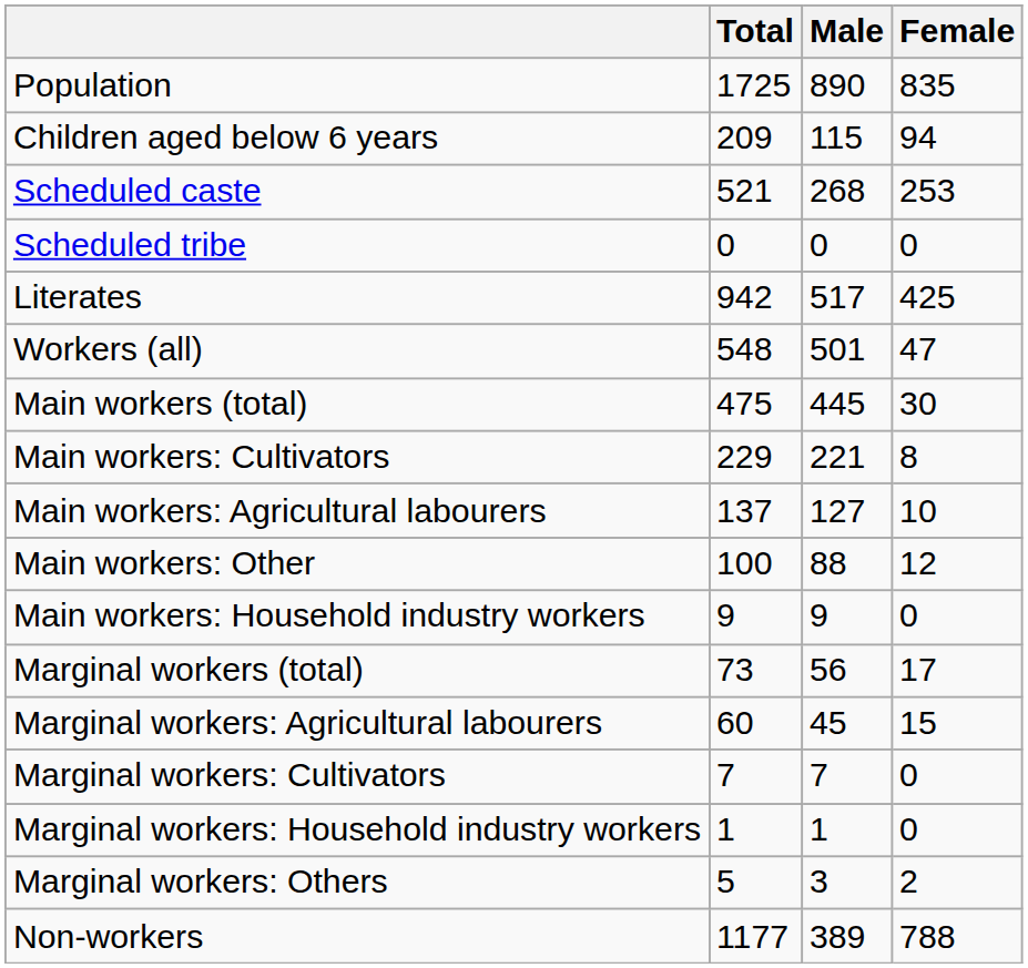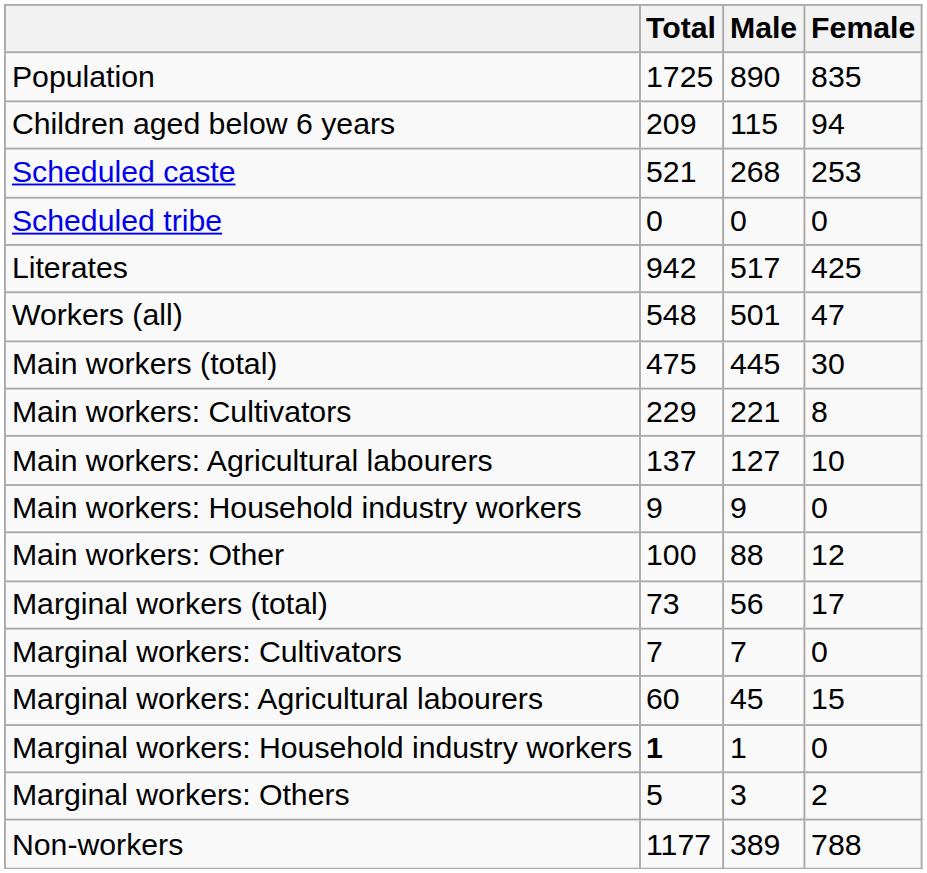 <table class="wikitable sortable">
 <tr>
 <th></th>
 <th>Total</th>
 <th>Male</th>
 <th>Female</th>
 </tr>
 <tr>
 <td>Population</td>
 <td>1725</td>
 <td>890</td>
 <td>835</td>
 </tr>
 <tr>
 <td>Children aged below 6 years</td>
 <td>209</td>
 <td>115</td>
 <td>94</td>
 </tr>
 <tr>
 <td><a href='#'>Scheduled caste</a></td>
 <td>521</td>
 <td>268</td>
 <td>253</td>
 </tr>
 <tr>
 <td><a href='#'>Scheduled tribe</a></td>
 <td>0</td>
 <td>0</td>
 <td>0</td>
 </tr>
 <tr>
 <td>Literates</td>
 <td>942</td>
 <td>517</td>
 <td>425</td>
 </tr>
 <tr>
 <td>Workers (all)</td>
 <td>548</td>
 <td>501</td>
 <td>47</td>
 </tr>
 <tr>
 <td>Main workers (total)</td>
 <td>475</td>
 <td>445</td>
 <td>30</td>
 </tr>
 <tr>
 <td>Main workers: Cultivators</td>
 <td>229</td>
 <td>221</td>
 <td>8</td>
 </tr>
 <tr>
 <td>Main workers: Agricultural labourers</td>
 <td>137</td>
 <td>127</td>
 <td>10</td>
 </tr>
 <tr>
+<td>Main workers: Household industry workers</td>
+<td>9</td>
+<td>9</td>
+<td>0</td>
+</tr>
+<tr>
 <td>Main workers: Other</td>
 <td>100</td>
 <td>88</td>
 <td>12</td>
-</tr>
-<tr>
-<td>Main workers: Household industry workers</td>
-<td>9</td>
-<td>9</td>
-<td>0</td>
 </tr>
 <tr>
 <td>Marginal workers (total)</td>
 <td>73</td>
 <td>56</td>
 <td>17</td>
 </tr>
 <tr>
+<td>Marginal workers: Cultivators</td>
+<td>7</td>
+<td>7</td>
+<td>0</td>
+</tr>
+<tr>
 <td>Marginal workers: Agricultural labourers</td>
 <td>60</td>
 <td>45</td>
 <td>15</td>
 </tr>
 <tr>
-<td>Marginal workers: Cultivators</td>
-<td>7</td>
-<td>7</td>
-<td>0</td>
-</tr>
-<tr>
 <td>Marginal workers: Household industry workers</td>
-<td>1</td>
+<td><strong>1</strong></td>
 <td>1</td>
 <td>0</td>
 </tr>
 <tr>
 <td>Marginal workers: Others</td>
 <td>5</td>
 <td>3</td>
 <td>2</td>
 </tr>
 <tr>
 <td>Non-workers</td>
 <td>1177</td>
 <td>389</td>
 <td>788</td>
 </tr>
 </table>
